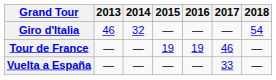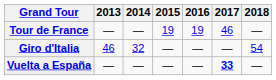 <table class="wikitable plainrowheaders">
 <tr>
 <th scope="col"><a href='#'>Grand Tour</a></th>
 <th scope="col">2013</th>
 <th scope="col">2014</th>
 <th scope="col">2015</th>
 <th scope="col">2016</th>
 <th scope="col">2017</th>
 <th scope="col">2018</th>
 </tr>
 <tr style="text-align:center;">
+<th scope="row"> <a href='#'>Tour de France</a></th>
+<td>—</td>
+<td>—</td>
+<td><a href='#'>19</a></td>
+<td><a href='#'>19</a></td>
+<td><a href='#'>46</a></td>
+<td>—</td>
+</tr>
+<tr style="text-align:center;">
 <th scope="row"> <a href='#'>Giro d'Italia</a></th>
 <td><a href='#'>46</a></td>
 <td><a href='#'>32</a></td>
 <td>—</td>
 <td>—</td>
 <td>—</td>
 <td><a href='#'>54</a></td>
 </tr>
 <tr style="text-align:center;">
-<th scope="row"> <a href='#'>Tour de France</a></th>
-<td>—</td>
-<td>—</td>
-<td><a href='#'>19</a></td>
-<td><a href='#'>19</a></td>
-<td><a href='#'>46</a></td>
-<td>—</td>
-</tr>
-<tr style="text-align:center;">
 <th scope="row"> <a href='#'>Vuelta a España</a></th>
 <td>—</td>
 <td>—</td>
 <td>—</td>
 <td>—</td>
-<td><a href='#'>33</a></td>
+<td><strong><a href='#'>33</a></strong></td>
 <td>—</td>
 </tr>
 </table>
